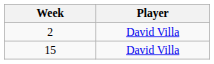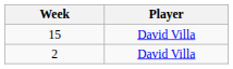 <table class="wikitable" style="text-align:center">
 <tr>
 <th>Week</th>
 <th>Player</th>
 </tr>
 <tr>
+<td style="width:120px;">15</td>
+<td style="width:150px;"> <a href='#'>David Villa</a></td>
+</tr>
+<tr>
 <td style="width:120px;">2</td>
 <td style="width:150px;"> <a href='#'>David Villa</a></td>
 </tr>
-<tr>
-<td style="width:120px;">15</td>
-<td style="width:150px;"> <a href='#'>David Villa</a></td>
-</tr>
 </table>
